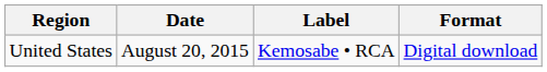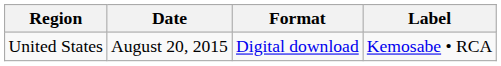 <table class=wikitable>
 <tr>
 <th>Region</th>
 <th>Date</th>
+<th>Format</th>
 <th>Label</th>
-<th>Format</th>
 </tr>
 <tr>
 <td>United States</td>
 <td>August 20, 2015</td>
+<td><a href='#'>Digital download</a></td>
 <td><a href='#'>Kemosabe</a> • RCA</td>
-<td><a href='#'>Digital download</a></td>
 </tr>
 </table>
